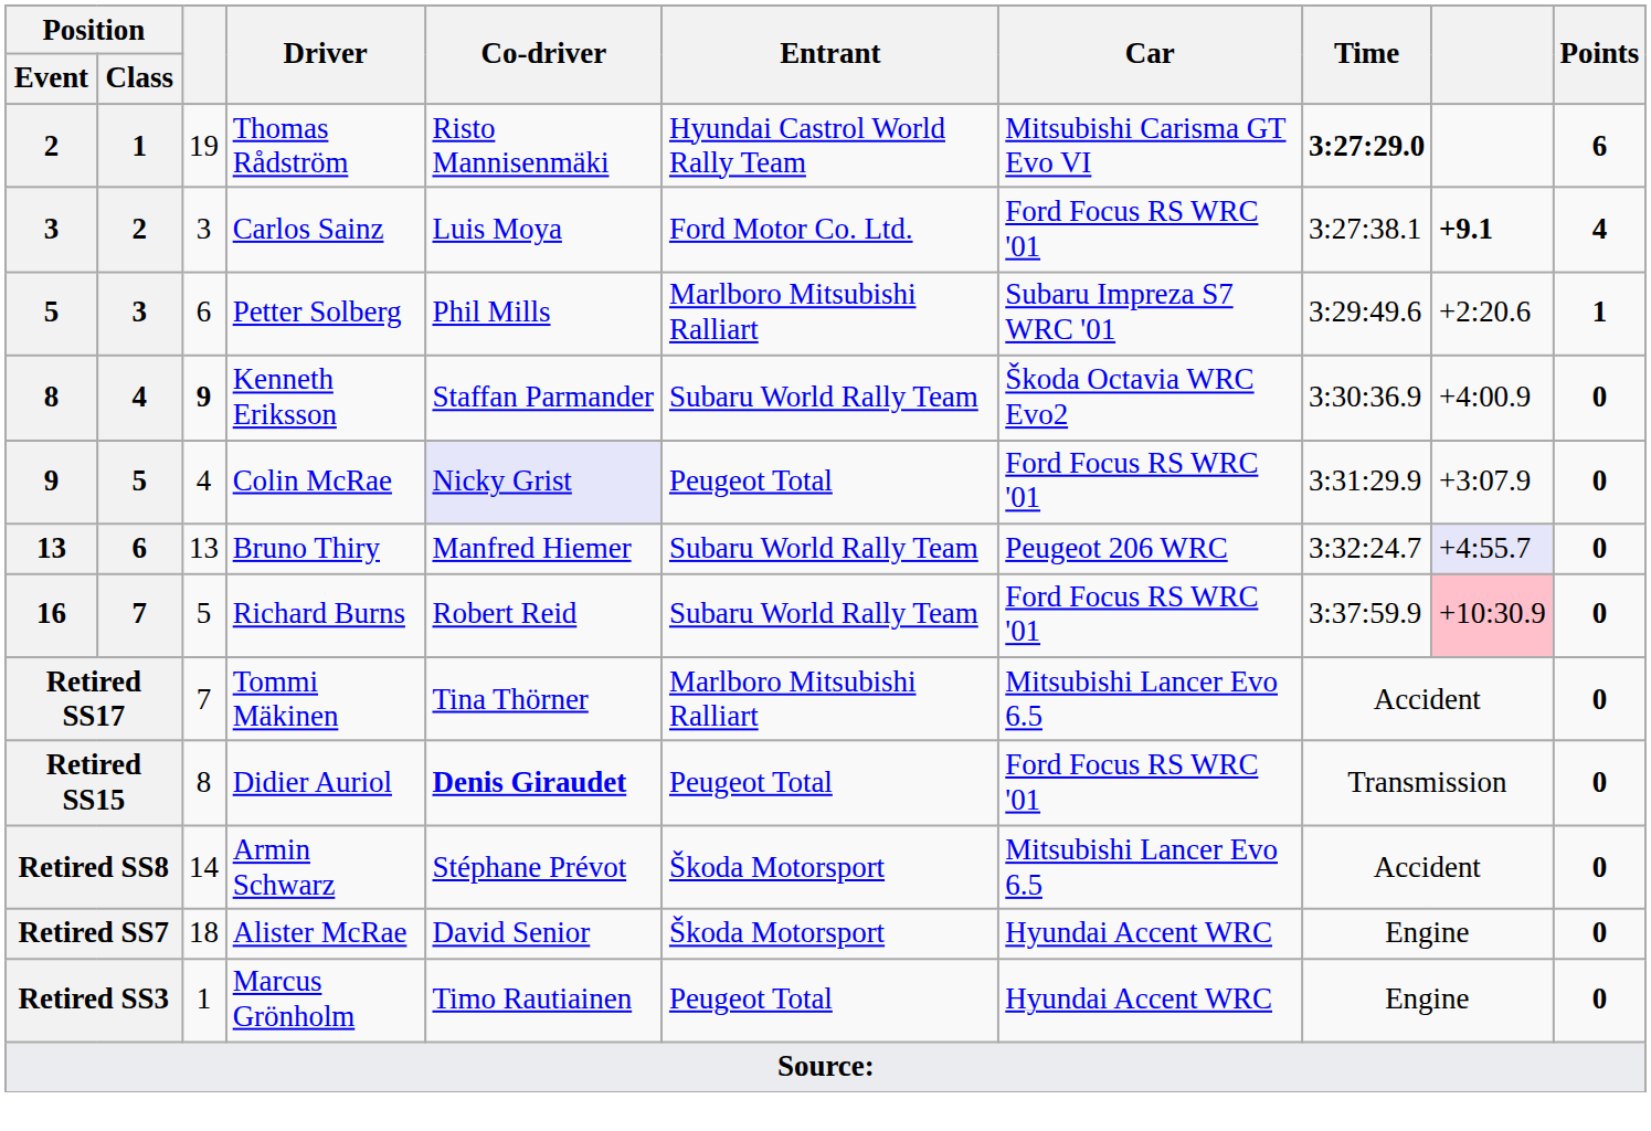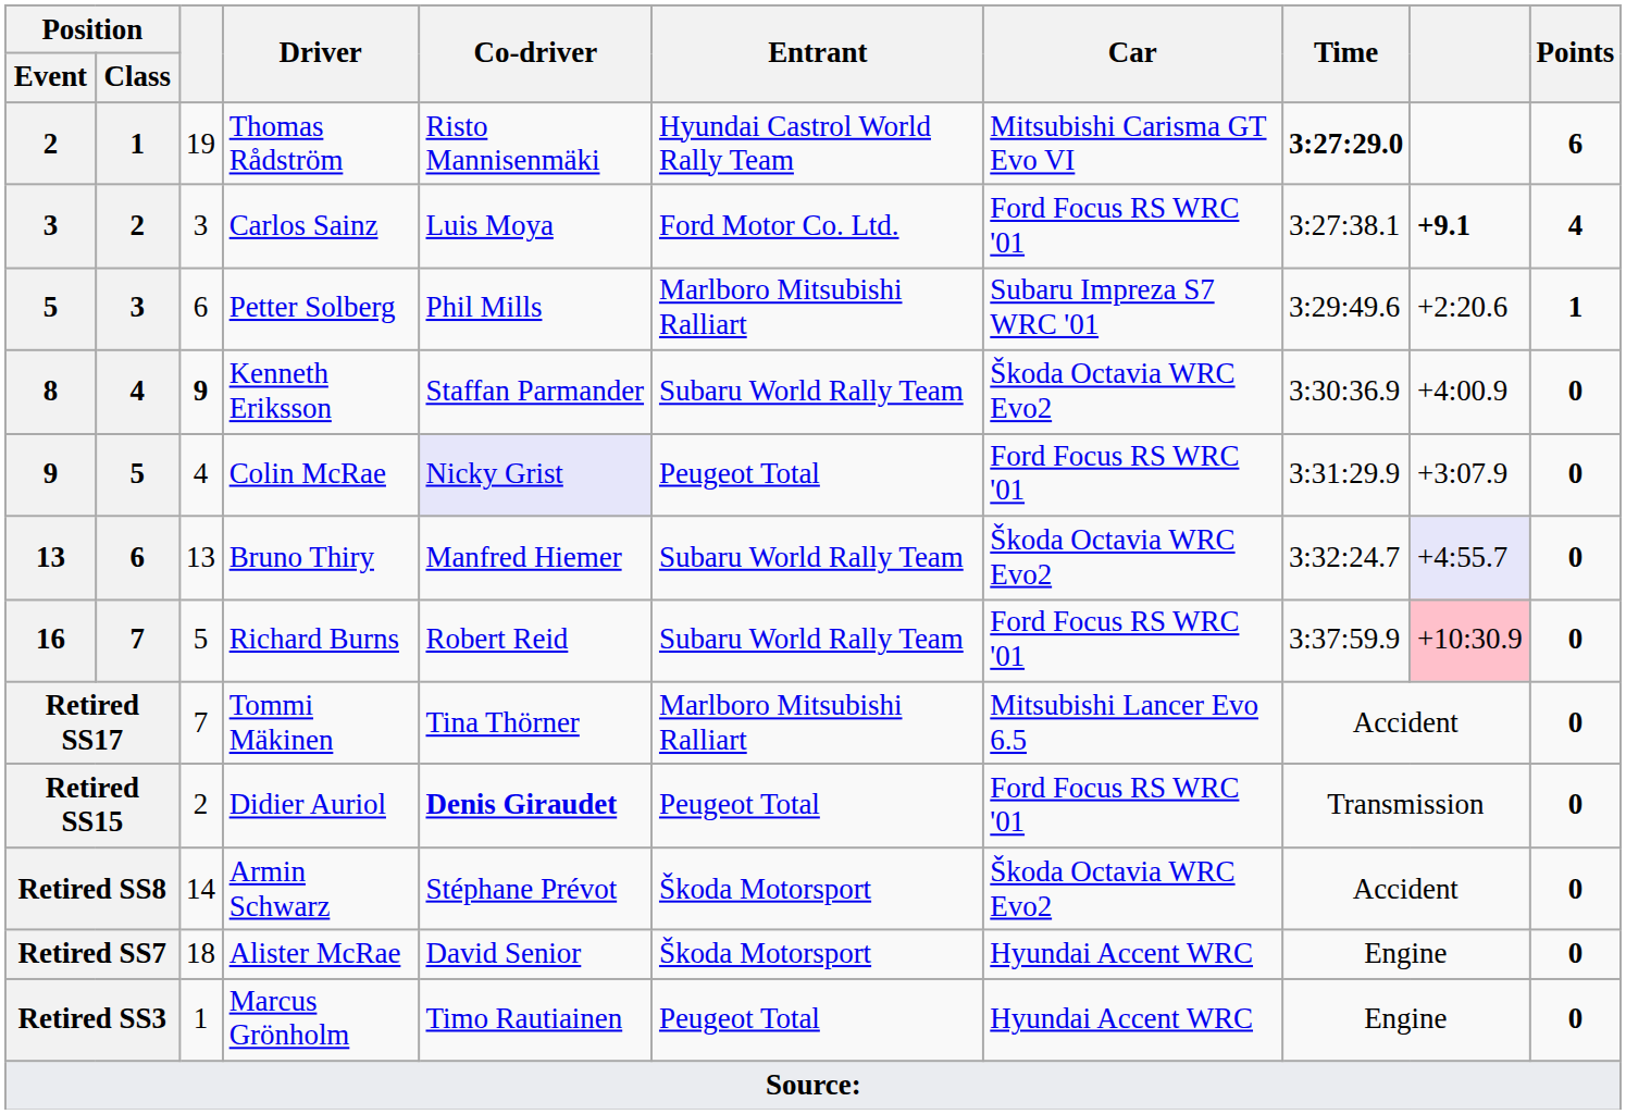 <table class="wikitable" width=85% style="font-size: 85%;">
 <tr>
 <th colspan="2">Position</th>
 <th rowspan="2"></th>
 <th rowspan="2">Driver</th>
 <th rowspan="2">Co-driver</th>
 <th rowspan="2">Entrant</th>
 <th rowspan="2">Car</th>
 <th rowspan="2">Time</th>
 <th rowspan="2"></th>
 <th rowspan="2">Points</th>
 </tr>
 <tr>
 <th>Event</th>
 <th>Class</th>
 </tr>
 <tr>
 <th>2</th>
 <th>1</th>
 <td align="center">19</td>
 <td> <a href='#'>Thomas Rådström</a></td>
 <td> <a href='#'>Risto Mannisenmäki</a></td>
 <td> <a href='#'>Hyundai Castrol World Rally Team</a></td>
 <td><a href='#'>Mitsubishi Carisma GT Evo VI</a></td>
 <td><strong>3:27:29.0</strong></td>
 <td></td>
 <td align="center"><strong>6</strong></td>
 </tr>
 <tr>
 <th>3</th>
 <th>2</th>
 <td align="center">3</td>
 <td> <a href='#'>Carlos Sainz</a></td>
 <td> <a href='#'>Luis Moya</a></td>
 <td> <a href='#'>Ford Motor Co. Ltd.</a></td>
 <td><a href='#'>Ford Focus RS WRC '01</a></td>
 <td>3:27:38.1</td>
 <td><strong>+9.1</strong></td>
 <td align="center"><strong>4</strong></td>
 </tr>
 <tr>
 <th>5</th>
 <th>3</th>
 <td align="center">6</td>
 <td> <a href='#'>Petter Solberg</a></td>
 <td> <a href='#'>Phil Mills</a></td>
 <td> <a href='#'>Marlboro Mitsubishi Ralliart</a></td>
 <td><a href='#'>Subaru Impreza S7 WRC '01</a></td>
 <td>3:29:49.6</td>
 <td>+2:20.6</td>
 <td align="center"><strong>1</strong></td>
 </tr>
 <tr>
 <th>8</th>
 <th>4</th>
 <td align="center"><strong>9</strong></td>
 <td> <a href='#'>Kenneth Eriksson</a></td>
 <td> <a href='#'>Staffan Parmander</a></td>
 <td> <a href='#'>Subaru World Rally Team</a></td>
 <td><a href='#'>Škoda Octavia WRC Evo2</a></td>
 <td>3:30:36.9</td>
 <td>+4:00.9</td>
 <td align="center"><strong>0</strong></td>
 </tr>
 <tr>
 <th>9</th>
 <th>5</th>
 <td align="center">4</td>
 <td> <a href='#'>Colin McRae</a></td>
 <td style="background: lavender;"> <a href='#'>Nicky Grist</a></td>
 <td> <a href='#'>Peugeot Total</a></td>
 <td><a href='#'>Ford Focus RS WRC '01</a></td>
 <td>3:31:29.9</td>
 <td>+3:07.9</td>
 <td align="center"><strong>0</strong></td>
 </tr>
 <tr>
 <th>13</th>
 <th>6</th>
 <td align="center">13</td>
 <td> <a href='#'>Bruno Thiry</a></td>
 <td> <a href='#'>Manfred Hiemer</a></td>
 <td> <a href='#'>Subaru World Rally Team</a></td>
-<td><a href='#'>Peugeot 206 WRC</a></td>
+<td><a href='#'>Škoda Octavia WRC Evo2</a></td>
 <td>3:32:24.7</td>
 <td style="background: lavender;">+4:55.7</td>
 <td align="center"><strong>0</strong></td>
 </tr>
 <tr>
 <th>16</th>
 <th>7</th>
 <td align="center">5</td>
 <td> <a href='#'>Richard Burns</a></td>
 <td> <a href='#'>Robert Reid</a></td>
 <td> <a href='#'>Subaru World Rally Team</a></td>
 <td><a href='#'>Ford Focus RS WRC '01</a></td>
 <td>3:37:59.9</td>
 <td style="background: pink;">+10:30.9</td>
 <td align="center"><strong>0</strong></td>
 </tr>
 <tr>
 <th colspan="2">Retired SS17</th>
 <td align="center">7</td>
 <td> <a href='#'>Tommi Mäkinen</a></td>
 <td> <a href='#'>Tina Thörner</a></td>
 <td> <a href='#'>Marlboro Mitsubishi Ralliart</a></td>
 <td><a href='#'>Mitsubishi Lancer Evo 6.5</a></td>
 <td align="center" colspan="2">Accident</td>
 <td align="center"><strong>0</strong></td>
 </tr>
 <tr>
 <th colspan="2">Retired SS15</th>
-<td align="center">8</td>
+<td align="center">2</td>
 <td> <a href='#'>Didier Auriol</a></td>
 <td><strong> <a href='#'>Denis Giraudet</a></strong></td>
 <td> <a href='#'>Peugeot Total</a></td>
 <td><a href='#'>Ford Focus RS WRC '01</a></td>
 <td align="center" colspan="2">Transmission</td>
 <td align="center"><strong>0</strong></td>
 </tr>
 <tr>
 <th colspan="2">Retired SS8</th>
 <td align="center">14</td>
 <td> <a href='#'>Armin Schwarz</a></td>
 <td> <a href='#'>Stéphane Prévot</a></td>
 <td> <a href='#'>Škoda Motorsport</a></td>
-<td><a href='#'>Mitsubishi Lancer Evo 6.5</a></td>
+<td><a href='#'>Škoda Octavia WRC Evo2</a></td>
 <td align="center" colspan="2">Accident</td>
 <td align="center"><strong>0</strong></td>
 </tr>
 <tr>
 <th colspan="2">Retired SS7</th>
 <td align="center">18</td>
 <td> <a href='#'>Alister McRae</a></td>
 <td> <a href='#'>David Senior</a></td>
 <td> <a href='#'>Škoda Motorsport</a></td>
 <td><a href='#'>Hyundai Accent WRC</a></td>
 <td align="center" colspan="2">Engine</td>
 <td align="center"><strong>0</strong></td>
 </tr>
 <tr>
 <th colspan="2">Retired SS3</th>
 <td align="center">1</td>
 <td> <a href='#'>Marcus Grönholm</a></td>
 <td> <a href='#'>Timo Rautiainen</a></td>
 <td> <a href='#'>Peugeot Total</a></td>
 <td><a href='#'>Hyundai Accent WRC</a></td>
 <td align="center" colspan="2">Engine</td>
 <td align="center"><strong>0</strong></td>
 </tr>
 <tr>
 <td style="background-color:#EAECF0; text-align:center" colspan="10"><strong>Source:</strong></td>
 </tr>
 <tr>
 </tr>
 </table>
